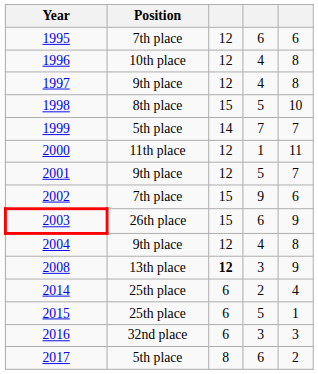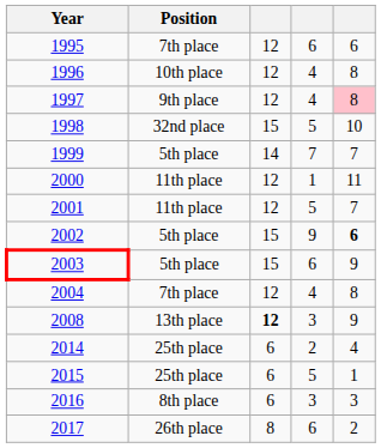 <table class="wikitable" style="text-align: center;font-size:90%;">
 <tr>
 <th width=100>Year</th>
 <th width=100>Position</th>
 <th width=30></th>
 <th width=30></th>
 <th width=30></th>
 </tr>
 <tr>
 <td> <a href='#'>1995</a></td>
 <td>7th place</td>
 <td>12</td>
 <td>6</td>
 <td>6</td>
 </tr>
 <tr>
 <td> <a href='#'>1996</a></td>
 <td>10th place</td>
 <td>12</td>
 <td>4</td>
 <td>8</td>
 </tr>
 <tr>
 <td> <a href='#'>1997</a></td>
 <td>9th place</td>
 <td>12</td>
 <td>4</td>
-<td>8</td>
+<td style="background: pink;">8</td>
 </tr>
 <tr>
 <td> <a href='#'>1998</a></td>
-<td>8th place</td>
+<td>32nd place</td>
 <td>15</td>
 <td>5</td>
 <td>10</td>
 </tr>
 <tr>
 <td> <a href='#'>1999</a></td>
 <td>5th place</td>
 <td>14</td>
 <td>7</td>
 <td>7</td>
 </tr>
 <tr>
 <td> <a href='#'>2000</a></td>
 <td>11th place</td>
 <td>12</td>
 <td>1</td>
 <td>11</td>
 </tr>
 <tr>
 <td> <a href='#'>2001</a></td>
-<td>9th place</td>
+<td>11th place</td>
 <td>12</td>
 <td>5</td>
 <td>7</td>
 </tr>
 <tr>
 <td> <a href='#'>2002</a></td>
-<td>7th place</td>
+<td>5th place</td>
 <td>15</td>
 <td>9</td>
-<td>6</td>
+<td><strong>6</strong></td>
 </tr>
 <tr>
 <td style="border: 3px solid red"> <a href='#'>2003</a></td>
-<td>26th place</td>
+<td>5th place</td>
 <td>15</td>
 <td>6</td>
 <td>9</td>
 </tr>
 <tr>
 <td> <a href='#'>2004</a></td>
-<td>9th place</td>
+<td>7th place</td>
 <td>12</td>
 <td>4</td>
 <td>8</td>
 </tr>
 <tr>
 <td> <a href='#'>2008</a></td>
 <td>13th place</td>
 <td><strong>12</strong></td>
 <td>3</td>
 <td>9</td>
 </tr>
 <tr>
 <td> <a href='#'>2014</a></td>
 <td>25th place</td>
 <td>6</td>
 <td>2</td>
 <td>4</td>
 </tr>
 <tr>
 <td> <a href='#'>2015</a></td>
 <td>25th place</td>
 <td>6</td>
 <td>5</td>
 <td>1</td>
 </tr>
 <tr>
 <td> <a href='#'>2016</a></td>
-<td>32nd place</td>
+<td>8th place</td>
 <td>6</td>
 <td>3</td>
 <td>3</td>
 </tr>
 <tr>
 <td> <a href='#'>2017</a></td>
-<td>5th place</td>
+<td>26th place</td>
 <td>8</td>
 <td>6</td>
 <td>2</td>
 </tr>
 </table>
